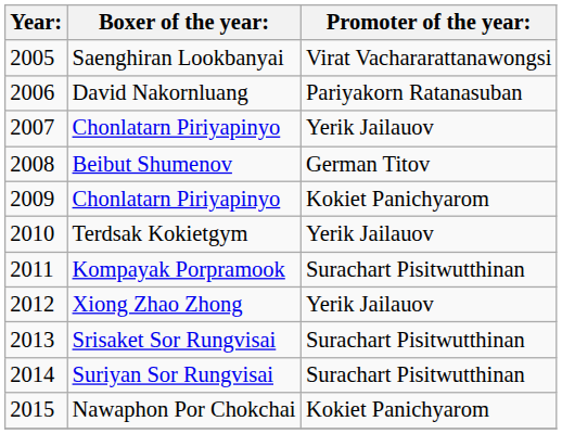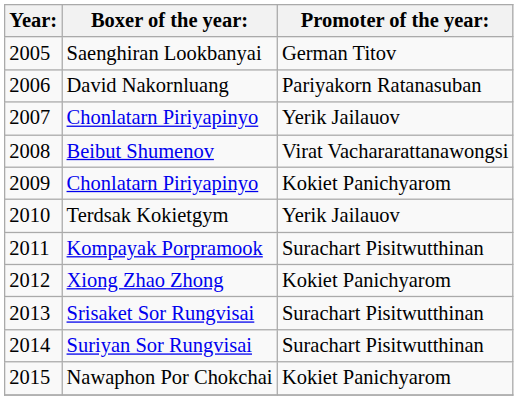 <table class="wikitable">
 <tr>
 <th>Year:</th>
 <th>Boxer of the year:</th>
 <th>Promoter of the year:</th>
 </tr>
 <tr>
 <td>2005</td>
 <td> Saenghiran Lookbanyai</td>
-<td> Virat Vachararattanawongsi</td>
+<td> German Titov</td>
 </tr>
 <tr>
 <td>2006</td>
 <td> David Nakornluang</td>
 <td> Pariyakorn Ratanasuban</td>
 </tr>
 <tr>
 <td>2007</td>
 <td> <a href='#'>Chonlatarn Piriyapinyo</a></td>
 <td> Yerik Jailauov</td>
 </tr>
 <tr>
 <td>2008</td>
 <td> <a href='#'>Beibut Shumenov</a></td>
-<td> German Titov</td>
+<td> Virat Vachararattanawongsi</td>
 </tr>
 <tr>
 <td>2009</td>
 <td> <a href='#'>Chonlatarn Piriyapinyo</a></td>
 <td> Kokiet Panichyarom</td>
 </tr>
 <tr>
 <td>2010</td>
 <td> Terdsak Kokietgym</td>
 <td> Yerik Jailauov</td>
 </tr>
 <tr>
 <td>2011</td>
 <td> <a href='#'>Kompayak Porpramook</a></td>
 <td> Surachart Pisitwutthinan</td>
 </tr>
 <tr>
 <td>2012</td>
 <td> <a href='#'>Xiong Zhao Zhong</a></td>
-<td> Yerik Jailauov</td>
+<td> Kokiet Panichyarom</td>
 </tr>
 <tr>
 <td>2013</td>
 <td> <a href='#'>Srisaket Sor Rungvisai</a></td>
 <td> Surachart Pisitwutthinan</td>
 </tr>
 <tr>
 <td>2014</td>
 <td> <a href='#'>Suriyan Sor Rungvisai</a></td>
 <td> Surachart Pisitwutthinan</td>
 </tr>
 <tr>
 <td>2015</td>
 <td> Nawaphon Por Chokchai</td>
 <td> Kokiet Panichyarom</td>
 </tr>
 <tr>
 </tr>
 </table>
